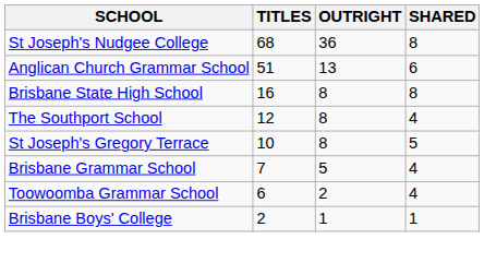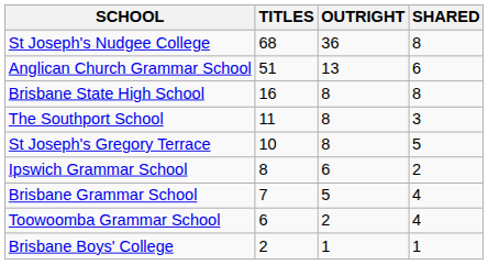 <table class="wikitable">
 <tr>
 <th>SCHOOL</th>
 <th>TITLES</th>
 <th>OUTRIGHT</th>
 <th>SHARED</th>
 </tr>
 <tr>
 <td><a href='#'>St Joseph's Nudgee College</a></td>
 <td>68</td>
 <td>36</td>
 <td>8</td>
 </tr>
 <tr>
 <td><a href='#'>Anglican Church Grammar School</a></td>
 <td>51</td>
 <td>13</td>
 <td>6</td>
 </tr>
 <tr>
 <td><a href='#'>Brisbane State High School</a></td>
 <td>16</td>
 <td>8</td>
 <td>8</td>
 </tr>
 <tr>
 <td><a href='#'>The Southport School</a></td>
-<td>12</td>
+<td>11</td>
 <td>8</td>
-<td>4</td>
+<td>3</td>
 </tr>
 <tr>
 <td><a href='#'>St Joseph's Gregory Terrace</a></td>
 <td>10</td>
 <td>8</td>
 <td>5</td>
+</tr>
+<tr>
+<td><a href='#'>Ipswich Grammar School</a></td>
+<td>8</td>
+<td>6</td>
+<td>2</td>
 </tr>
 <tr>
 <td><a href='#'>Brisbane Grammar School</a></td>
 <td>7</td>
 <td>5</td>
 <td>4</td>
 </tr>
 <tr>
 <td><a href='#'>Toowoomba Grammar School</a></td>
 <td>6</td>
 <td>2</td>
 <td>4</td>
 </tr>
 <tr>
 <td><a href='#'>Brisbane Boys' College</a></td>
 <td>2</td>
 <td>1</td>
 <td>1</td>
 </tr>
 </table>
